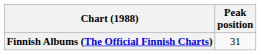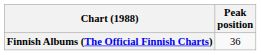 <table class="wikitable sortable plainrowheaders" style="text-align:center">
 <tr>
 <th scope="col">Chart (1988)</th>
 <th scope="col">Peak<br>position</th>
 </tr>
 <tr>
 <th scope="row">Finnish Albums (<a href='#'>The Official Finnish Charts</a>)</th>
-<td align="center">31</td>
+<td align="center">36</td>
 </tr>
 </table>
